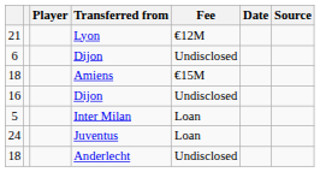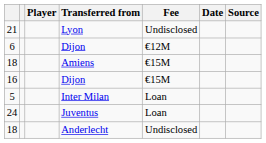 <table class="wikitable plainrowheaders sortable">
 <tr>
 <th></th>
 <th></th>
 <th scope=col>Player</th>
 <th>Transferred from</th>
 <th !scope=col; style="width: 65px;">Fee</th>
 <th scope=col>Date</th>
 <th scope=col>Source</th>
 </tr>
 <tr>
 <td align=center>21</td>
 <td align=center></td>
 <td></td>
 <td><a href='#'>Lyon</a></td>
-<td>€12M</td>
+<td>Undisclosed</td>
 <td></td>
 <td></td>
 </tr>
 <tr>
 <td align=center>6</td>
 <td align=center></td>
 <td></td>
 <td><a href='#'>Dijon</a></td>
-<td>Undisclosed</td>
+<td>€12M</td>
 <td></td>
 <td></td>
 </tr>
 <tr>
 <td align=center>18</td>
 <td align=center></td>
 <td></td>
 <td><a href='#'>Amiens</a></td>
 <td>€15M</td>
 <td></td>
 <td></td>
 </tr>
 <tr>
 <td align=center>16</td>
 <td align=center></td>
 <td></td>
 <td><a href='#'>Dijon</a></td>
-<td>Undisclosed</td>
+<td>€15M</td>
 <td></td>
 <td></td>
 </tr>
 <tr>
 <td align=center>5</td>
 <td align=center></td>
 <td></td>
 <td> <a href='#'>Inter Milan</a></td>
 <td>Loan</td>
 <td></td>
 <td></td>
 </tr>
 <tr>
 <td align=center>24</td>
 <td align=center></td>
 <td></td>
 <td> <a href='#'>Juventus</a></td>
 <td>Loan</td>
 <td></td>
 <td></td>
 </tr>
 <tr>
 <td align=center>18</td>
 <td align=center></td>
 <td></td>
 <td> <a href='#'>Anderlecht</a></td>
 <td>Undisclosed</td>
 <td></td>
 <td></td>
 </tr>
 </table>
